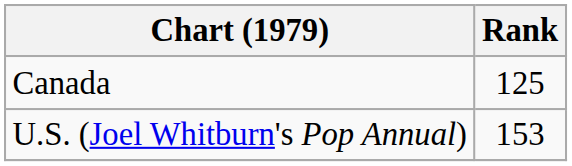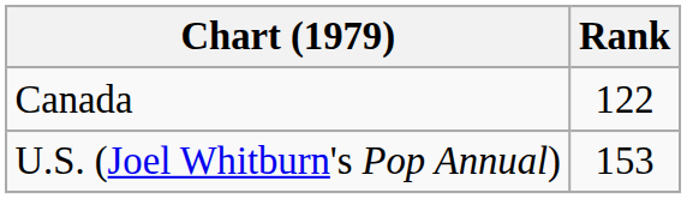 <table class="wikitable">
 <tr>
 <th align="left">Chart (1979)</th>
 <th style="text-align:center;">Rank</th>
 </tr>
 <tr>
 <td>Canada </td>
-<td style="text-align:center;">125</td>
+<td style="text-align:center;">122</td>
 </tr>
 <tr>
 <td>U.S. (<a href='#'>Joel Whitburn</a>'s <em>Pop Annual</em>)</td>
 <td style="text-align:center;">153</td>
 </tr>
 <tr>
 </tr>
 </table>
